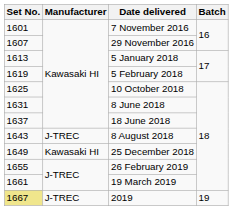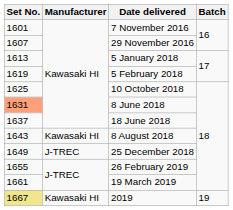 <table class="wikitable">
 <tr>
 <th>Set No.</th>
 <th>Manufacturer</th>
 <th>Date delivered</th>
 <th>Batch</th>
 </tr>
 <tr>
 <td>1601</td>
 <td rowspan="7">Kawasaki HI</td>
 <td>7 November 2016</td>
 <td rowspan="2">16</td>
 </tr>
 <tr>
 <td>1607</td>
 <td>29 November 2016</td>
 </tr>
 <tr>
 <td>1613</td>
 <td>5 January 2018</td>
 <td rowspan="2">17</td>
 </tr>
 <tr>
 <td>1619</td>
 <td>5 February 2018</td>
 </tr>
 <tr>
 <td>1625</td>
 <td>10 October 2018</td>
 <td rowspan="7">18</td>
 </tr>
 <tr>
-<td>1631</td>
+<td style="background: lightsalmon;">1631</td>
 <td>8 June 2018</td>
 </tr>
 <tr>
 <td>1637</td>
 <td>18 June 2018</td>
 </tr>
 <tr>
 <td>1643</td>
-<td>J-TREC</td>
+<td>Kawasaki HI</td>
 <td>8 August 2018</td>
 </tr>
 <tr>
 <td>1649</td>
-<td>Kawasaki HI</td>
+<td>J-TREC</td>
 <td>25 December 2018</td>
 </tr>
 <tr>
 <td>1655</td>
 <td rowspan="2">J-TREC</td>
 <td>26 February 2019</td>
 </tr>
 <tr>
 <td>1661</td>
 <td>19 March 2019</td>
 </tr>
 <tr>
 <td style="background: khaki;">1667</td>
-<td>J-TREC</td>
+<td>Kawasaki HI</td>
 <td>2019</td>
 <td>19</td>
 </tr>
 </table>
